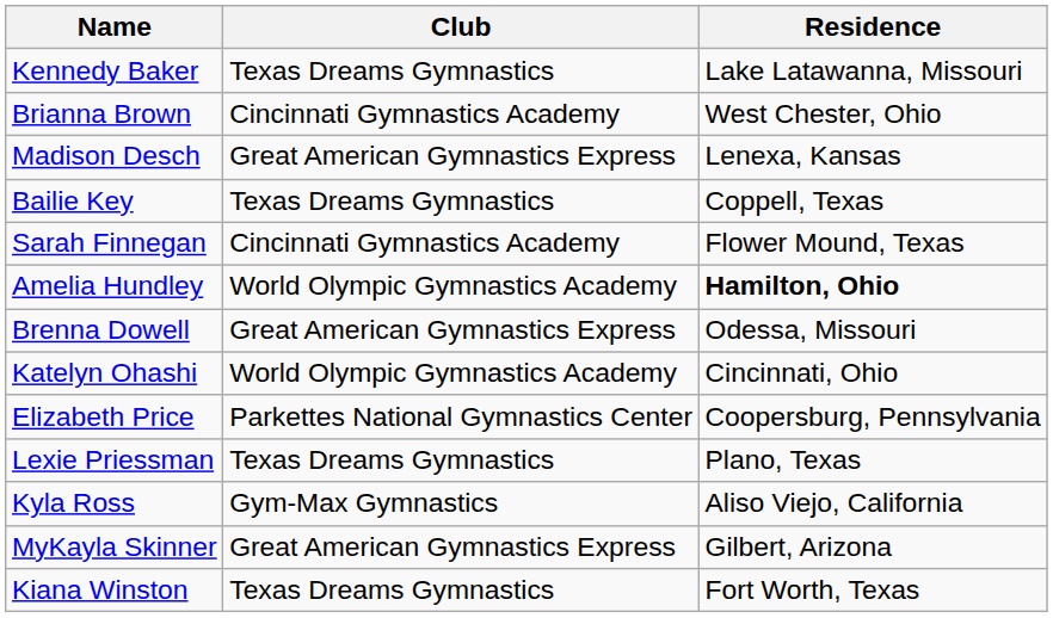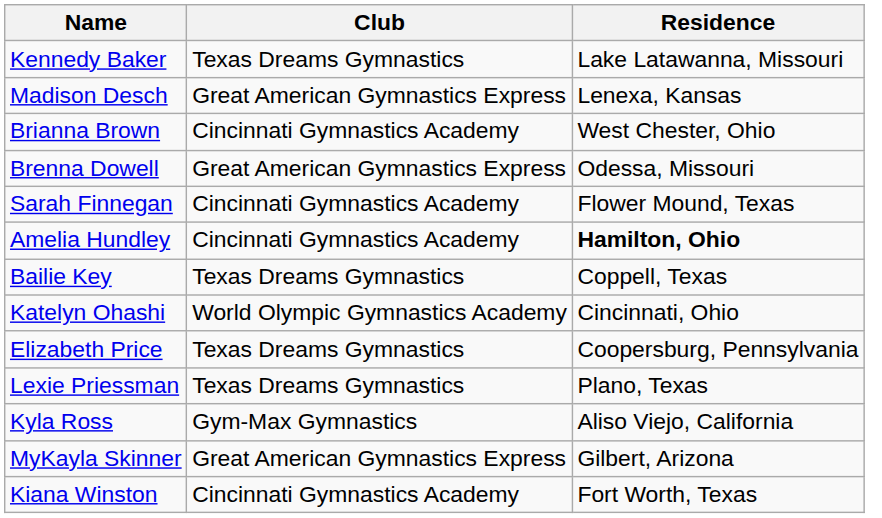 <table class="wikitable">
 <tr>
 <th>Name</th>
 <th>Club</th>
 <th>Residence</th>
 </tr>
 <tr>
 <td><a href='#'>Kennedy Baker</a></td>
 <td>Texas Dreams Gymnastics</td>
 <td>Lake Latawanna, Missouri</td>
 </tr>
 <tr>
+<td><a href='#'>Madison Desch</a></td>
+<td>Great American Gymnastics Express</td>
+<td>Lenexa, Kansas</td>
+</tr>
+<tr>
 <td><a href='#'>Brianna Brown</a></td>
 <td>Cincinnati Gymnastics Academy</td>
 <td>West Chester, Ohio</td>
 </tr>
 <tr>
-<td><a href='#'>Madison Desch</a></td>
+<td><a href='#'>Brenna Dowell</a></td>
 <td>Great American Gymnastics Express</td>
-<td>Lenexa, Kansas</td>
-</tr>
-<tr>
-<td><a href='#'>Bailie Key</a></td>
-<td>Texas Dreams Gymnastics</td>
-<td>Coppell, Texas</td>
+<td>Odessa, Missouri</td>
 </tr>
 <tr>
 <td><a href='#'>Sarah Finnegan</a></td>
 <td>Cincinnati Gymnastics Academy</td>
 <td>Flower Mound, Texas</td>
 </tr>
 <tr>
 <td><a href='#'>Amelia Hundley</a></td>
-<td>World Olympic Gymnastics Academy</td>
+<td>Cincinnati Gymnastics Academy</td>
 <td><strong>Hamilton, Ohio</strong></td>
 </tr>
 <tr>
-<td><a href='#'>Brenna Dowell</a></td>
-<td>Great American Gymnastics Express</td>
-<td>Odessa, Missouri</td>
+<td><a href='#'>Bailie Key</a></td>
+<td>Texas Dreams Gymnastics</td>
+<td>Coppell, Texas</td>
 </tr>
 <tr>
 <td><a href='#'>Katelyn Ohashi</a></td>
 <td>World Olympic Gymnastics Academy</td>
 <td>Cincinnati, Ohio</td>
 </tr>
 <tr>
 <td><a href='#'>Elizabeth Price</a></td>
-<td>Parkettes National Gymnastics Center</td>
+<td>Texas Dreams Gymnastics</td>
 <td>Coopersburg, Pennsylvania</td>
 </tr>
 <tr>
 <td><a href='#'>Lexie Priessman</a></td>
 <td>Texas Dreams Gymnastics</td>
 <td>Plano, Texas</td>
 </tr>
 <tr>
 <td><a href='#'>Kyla Ross</a></td>
 <td>Gym-Max Gymnastics</td>
 <td>Aliso Viejo, California</td>
 </tr>
 <tr>
 <td><a href='#'>MyKayla Skinner</a></td>
 <td>Great American Gymnastics Express</td>
 <td>Gilbert, Arizona</td>
 </tr>
 <tr>
 <td><a href='#'>Kiana Winston</a></td>
-<td>Texas Dreams Gymnastics</td>
+<td>Cincinnati Gymnastics Academy</td>
 <td>Fort Worth, Texas</td>
 </tr>
 </table>
